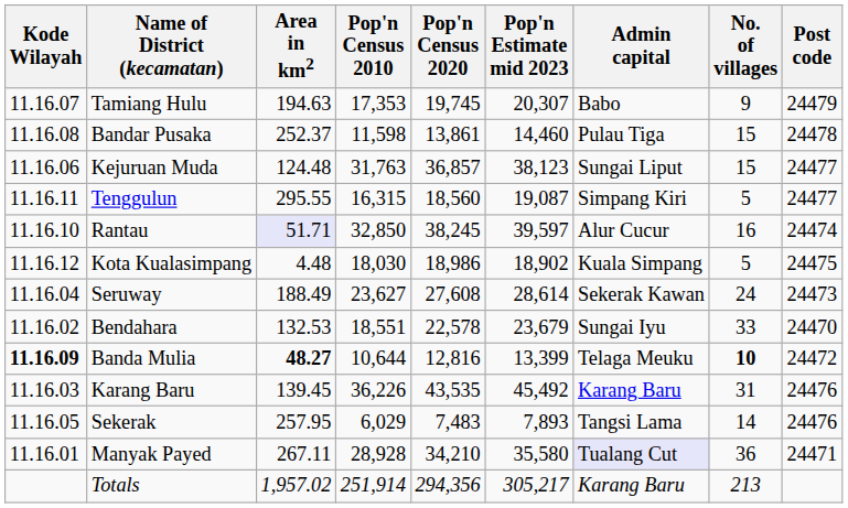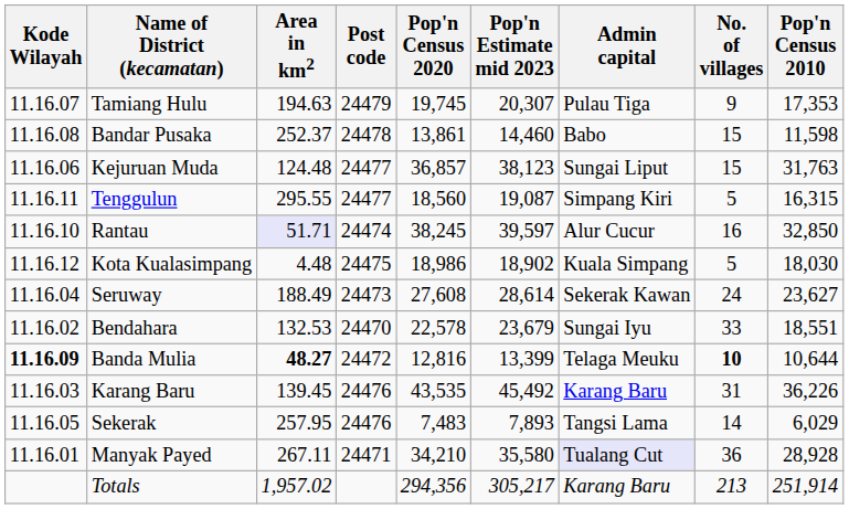 <table class="sortable wikitable">
 <tr>
 <th>Kode <br>Wilayah</th>
 <th>Name of<br>District<br>(<em>kecamatan</em>)</th>
 <th>Area <br> in <br>km<sup>2</sup></th>
-<th>Pop'n<br>Census<br>2010</th>
+<th>Post<br>code</th>
 <th>Pop'n<br>Census<br>2020</th>
 <th>Pop'n<br>Estimate<br>mid 2023</th>
 <th>Admin<br>capital</th>
 <th>No. <br>of<br>villages</th>
-<th>Post<br>code</th>
+<th>Pop'n<br>Census<br>2010</th>
 </tr>
 <tr>
 <td>11.16.07</td>
 <td>Tamiang Hulu</td>
 <td align="right">194.63</td>
-<td align="right">17,353</td>
+<td>24479</td>
 <td align="right">19,745</td>
 <td align="right">20,307</td>
-<td>Babo</td>
+<td>Pulau Tiga</td>
 <td align="center">9</td>
-<td>24479</td>
+<td align="right">17,353</td>
 </tr>
 <tr>
 <td>11.16.08</td>
 <td>Bandar Pusaka</td>
 <td align="right">252.37</td>
-<td align="right">11,598</td>
+<td>24478</td>
 <td align="right">13,861</td>
 <td align="right">14,460</td>
-<td>Pulau Tiga</td>
+<td>Babo</td>
 <td align="center">15</td>
-<td>24478</td>
+<td align="right">11,598</td>
 </tr>
 <tr>
 <td>11.16.06</td>
 <td>Kejuruan Muda</td>
 <td align="right">124.48</td>
-<td align="right">31,763</td>
+<td>24477</td>
 <td align="right">36,857</td>
 <td align="right">38,123</td>
 <td>Sungai Liput</td>
 <td align="center">15</td>
-<td>24477</td>
+<td align="right">31,763</td>
 </tr>
 <tr>
 <td>11.16.11</td>
 <td><a href='#'>Tenggulun</a></td>
 <td align="right">295.55</td>
-<td align="right">16,315</td>
+<td>24477</td>
 <td align="right">18,560</td>
 <td align="right">19,087</td>
 <td>Simpang Kiri</td>
 <td align="center">5</td>
-<td>24477</td>
+<td align="right">16,315</td>
 </tr>
 <tr>
 <td>11.16.10</td>
 <td>Rantau</td>
 <td align="right" style="background: lavender;">51.71</td>
-<td align="right">32,850</td>
+<td>24474</td>
 <td align="right">38,245</td>
 <td align="right">39,597</td>
 <td>Alur Cucur</td>
 <td align="center">16</td>
-<td>24474</td>
+<td align="right">32,850</td>
 </tr>
 <tr>
 <td>11.16.12</td>
 <td>Kota Kualasimpang</td>
 <td align="right">4.48</td>
-<td align="right">18,030</td>
+<td>24475</td>
 <td align="right">18,986</td>
 <td align="right">18,902</td>
 <td>Kuala Simpang</td>
 <td align="center">5</td>
-<td>24475</td>
+<td align="right">18,030</td>
 </tr>
 <tr>
 <td>11.16.04</td>
 <td>Seruway</td>
 <td align="right">188.49</td>
-<td align="right">23,627</td>
+<td>24473</td>
 <td align="right">27,608</td>
 <td align="right">28,614</td>
 <td>Sekerak Kawan</td>
 <td align="center">24</td>
-<td>24473</td>
+<td align="right">23,627</td>
 </tr>
 <tr>
 <td>11.16.02</td>
 <td>Bendahara</td>
 <td align="right">132.53</td>
-<td align="right">18,551</td>
+<td>24470</td>
 <td align="right">22,578</td>
 <td align="right">23,679</td>
 <td>Sungai Iyu</td>
 <td align="center">33</td>
-<td>24470</td>
+<td align="right">18,551</td>
 </tr>
 <tr>
 <td><strong>11.16.09</strong></td>
 <td>Banda Mulia</td>
 <td align="right"><strong>48.27</strong></td>
-<td align="right">10,644</td>
+<td>24472</td>
 <td align="right">12,816</td>
 <td align="right">13,399</td>
 <td>Telaga Meuku</td>
 <td align="center"><strong>10</strong></td>
-<td>24472</td>
+<td align="right">10,644</td>
 </tr>
 <tr>
 <td>11.16.03</td>
 <td>Karang Baru</td>
 <td align="right">139.45</td>
-<td align="right">36,226</td>
+<td>24476</td>
 <td align="right">43,535</td>
 <td align="right">45,492</td>
 <td><a href='#'>Karang Baru</a></td>
 <td align="center">31</td>
-<td>24476</td>
+<td align="right">36,226</td>
 </tr>
 <tr>
 <td>11.16.05</td>
 <td>Sekerak</td>
 <td align="right">257.95</td>
-<td align="right">6,029</td>
+<td>24476</td>
 <td align="right">7,483</td>
 <td align="right">7,893</td>
 <td>Tangsi Lama</td>
 <td align="center">14</td>
-<td>24476</td>
+<td align="right">6,029</td>
 </tr>
 <tr>
 <td>11.16.01</td>
 <td>Manyak Payed</td>
 <td align="right">267.11</td>
-<td align="right">28,928</td>
+<td>24471</td>
 <td align="right">34,210</td>
 <td align="right">35,580</td>
 <td style="background: lavender;">Tualang Cut</td>
 <td align="center">36</td>
-<td>24471</td>
+<td align="right">28,928</td>
 </tr>
 <tr>
 <td></td>
 <td><em>Totals</em></td>
 <td align="right"><em>1,957.02</em></td>
-<td align="right"><em>251,914</em></td>
+<td></td>
 <td align="right"><em>294,356</em></td>
 <td align="right"><em>305,217</em></td>
 <td><em>Karang Baru</em></td>
 <td align="center"><em>213</em></td>
-<td></td>
+<td align="right"><em>251,914</em></td>
 </tr>
 </table>
